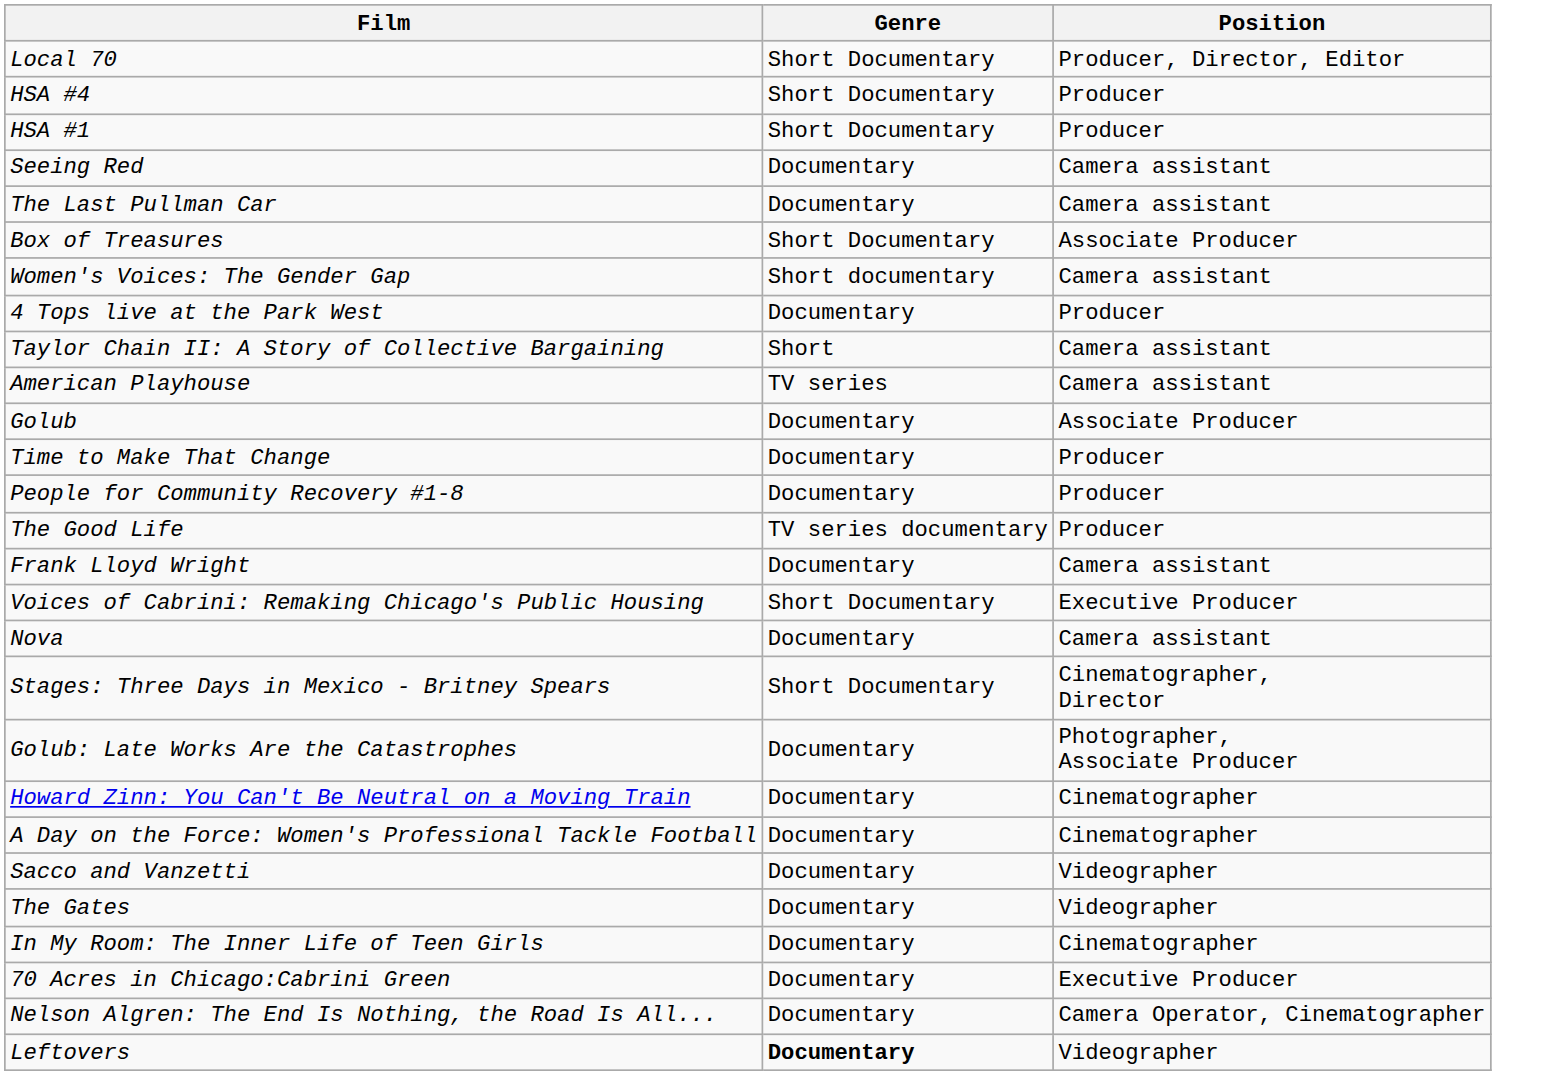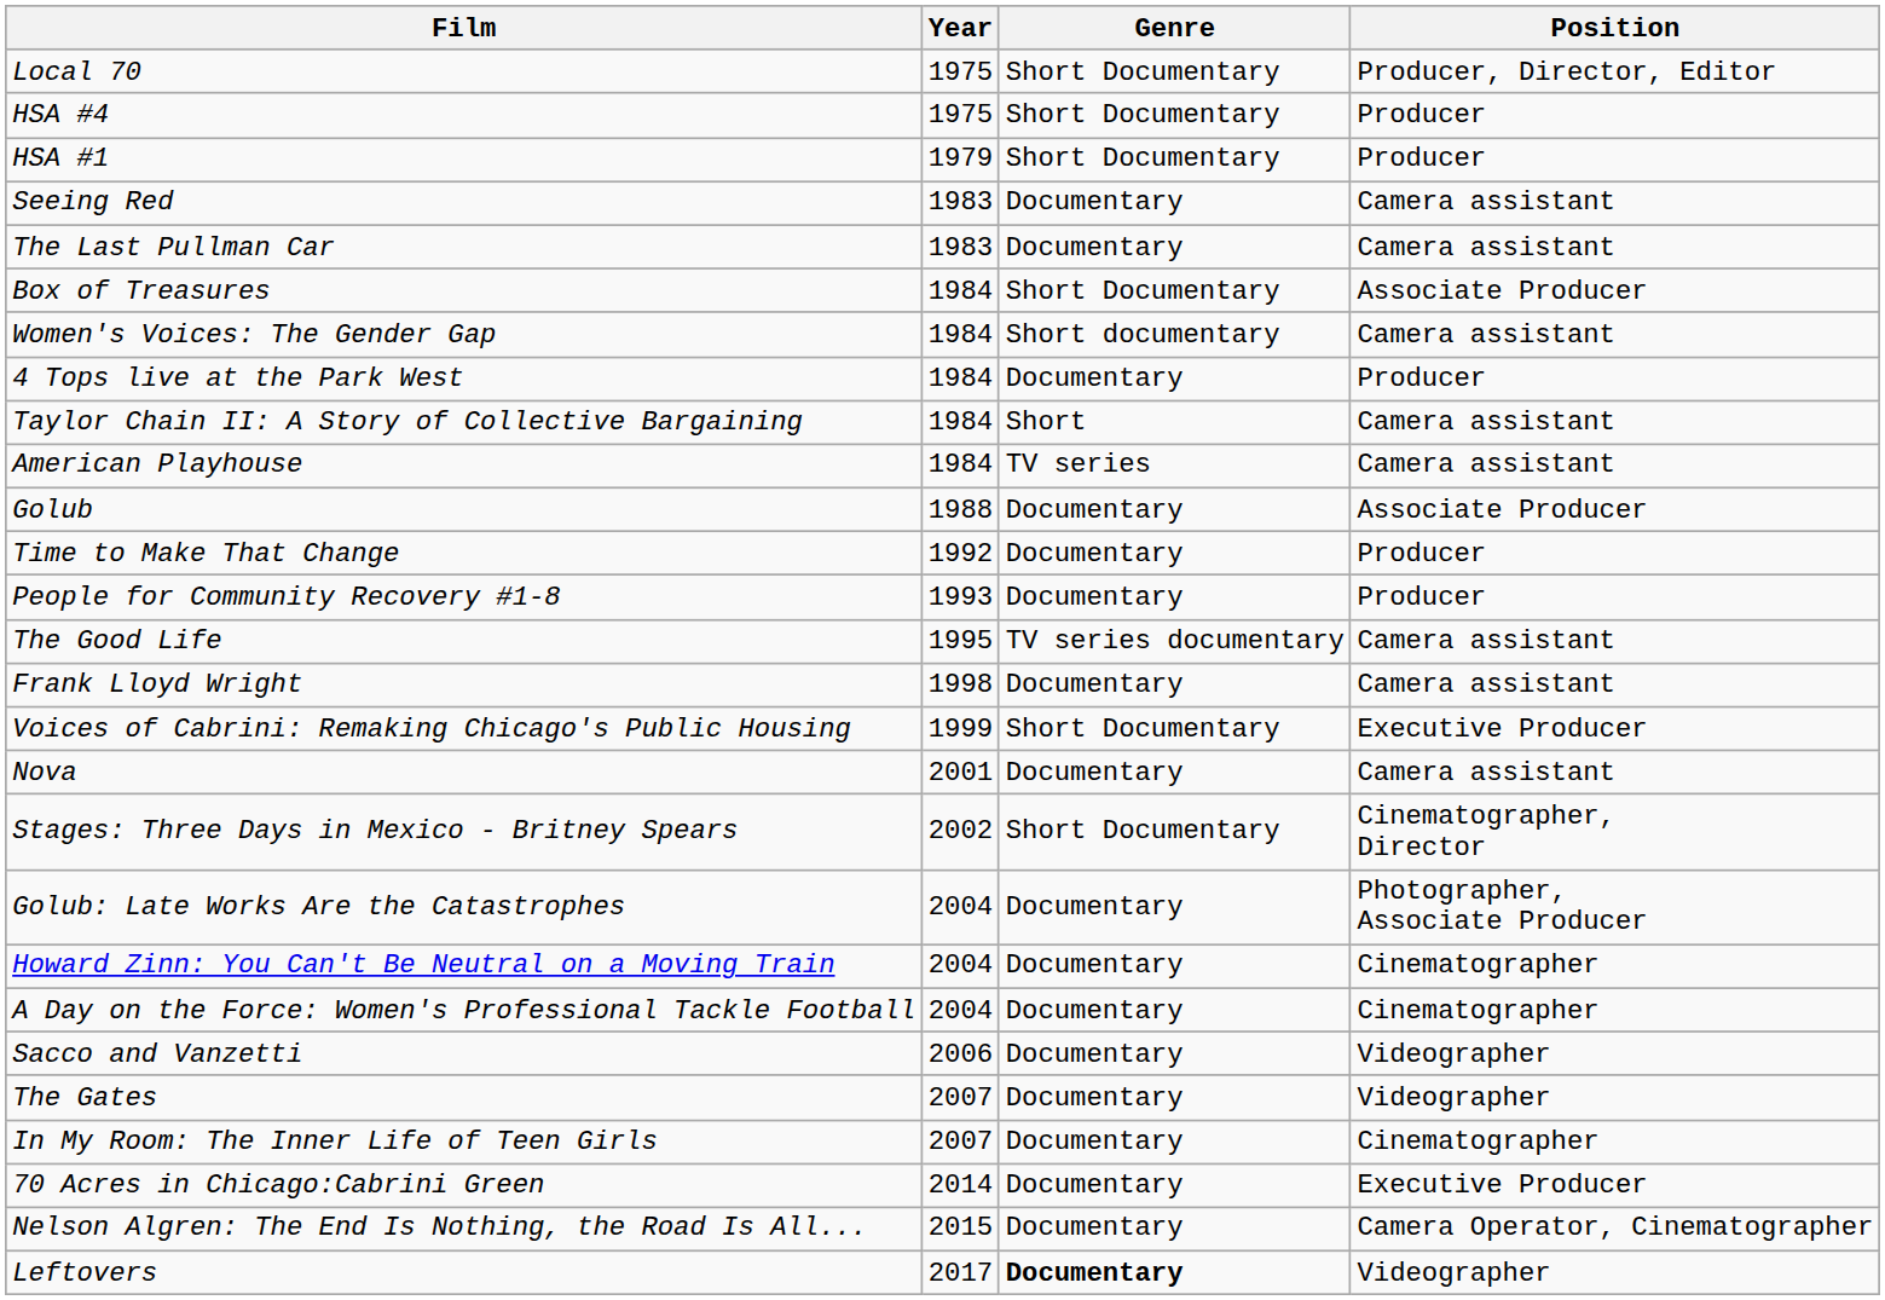 <table class="wikitable">
 <tr>
 <th>Film</th>
+<th>Year</th>
 <th>Genre</th>
 <th>Position</th>
 </tr>
 <tr>
 <td><em>Local 70</em></td>
+<td>1975</td>
 <td>Short Documentary</td>
 <td>Producer, Director, Editor</td>
 </tr>
 <tr>
 <td><em>HSA #4</em></td>
+<td>1975</td>
 <td>Short Documentary</td>
 <td>Producer</td>
 </tr>
 <tr>
 <td><em>HSA #1</em></td>
+<td>1979</td>
 <td>Short Documentary</td>
 <td>Producer</td>
 </tr>
 <tr>
 <td><em>Seeing Red</em></td>
+<td>1983</td>
 <td>Documentary</td>
 <td>Camera assistant</td>
 </tr>
 <tr>
 <td><em>The Last Pullman Car</em></td>
+<td>1983</td>
 <td>Documentary</td>
 <td>Camera assistant</td>
 </tr>
 <tr>
 <td><em>Box of Treasures</em></td>
+<td>1984</td>
 <td>Short Documentary</td>
 <td>Associate Producer</td>
 </tr>
 <tr>
 <td><em>Women's Voices: The Gender Gap</em></td>
+<td>1984</td>
 <td>Short documentary</td>
 <td>Camera assistant</td>
 </tr>
 <tr>
 <td><em>4 Tops live at the Park West</em></td>
+<td>1984</td>
 <td>Documentary</td>
 <td>Producer</td>
 </tr>
 <tr>
 <td><em>Taylor Chain II: A Story of Collective Bargaining</em></td>
+<td>1984</td>
 <td>Short</td>
 <td>Camera assistant</td>
 </tr>
 <tr>
 <td><em>American Playhouse</em></td>
+<td>1984</td>
 <td>TV series</td>
 <td>Camera assistant</td>
 </tr>
 <tr>
 <td><em>Golub</em></td>
+<td>1988</td>
 <td>Documentary</td>
 <td>Associate Producer</td>
 </tr>
 <tr>
 <td><em>Time to Make That Change</em></td>
+<td>1992</td>
 <td>Documentary</td>
 <td>Producer</td>
 </tr>
 <tr>
 <td><em>People for Community Recovery #1-8</em></td>
+<td>1993</td>
 <td>Documentary</td>
 <td>Producer</td>
 </tr>
 <tr>
 <td><em>The Good Life</em></td>
+<td>1995</td>
 <td>TV series documentary</td>
-<td>Producer</td>
+<td>Camera assistant</td>
 </tr>
 <tr>
 <td><em>Frank Lloyd Wright</em></td>
+<td>1998</td>
 <td>Documentary</td>
 <td>Camera assistant</td>
 </tr>
 <tr>
 <td><em>Voices of Cabrini: Remaking Chicago's Public Housing</em></td>
+<td>1999</td>
 <td>Short Documentary</td>
 <td>Executive Producer</td>
 </tr>
 <tr>
 <td><em>Nova</em></td>
+<td>2001</td>
 <td>Documentary</td>
 <td>Camera assistant</td>
 </tr>
 <tr>
 <td><em>Stages: Three Days in Mexico - Britney Spears</em></td>
+<td>2002</td>
 <td>Short Documentary</td>
 <td>Cinematographer,<br>Director</td>
 </tr>
 <tr>
 <td><em>Golub: Late Works Are the Catastrophes</em></td>
+<td>2004</td>
 <td>Documentary</td>
 <td>Photographer,<br>Associate Producer</td>
 </tr>
 <tr>
 <td><em><a href='#'>Howard Zinn: You Can't Be Neutral on a Moving Train</a></em></td>
+<td>2004</td>
 <td>Documentary</td>
 <td>Cinematographer</td>
 </tr>
 <tr>
 <td><em>A Day on the Force: Women's Professional Tackle Football</em></td>
+<td>2004</td>
 <td>Documentary</td>
 <td>Cinematographer</td>
 </tr>
 <tr>
 <td><em>Sacco and Vanzetti</em></td>
+<td>2006</td>
 <td>Documentary</td>
 <td>Videographer</td>
 </tr>
 <tr>
 <td><em>The Gates</em></td>
+<td>2007</td>
 <td>Documentary</td>
 <td>Videographer</td>
 </tr>
 <tr>
 <td><em>In My Room: The Inner Life of Teen Girls</em></td>
+<td>2007</td>
 <td>Documentary</td>
 <td>Cinematographer</td>
 </tr>
 <tr>
 <td><em>70 Acres in Chicago:Cabrini Green</em></td>
+<td>2014</td>
 <td>Documentary</td>
 <td>Executive Producer</td>
 </tr>
 <tr>
 <td><em>Nelson Algren: The End Is Nothing, the Road Is All...</em></td>
+<td>2015</td>
 <td>Documentary</td>
 <td>Camera Operator, Cinematographer</td>
 </tr>
 <tr>
 <td><em>Leftovers</em></td>
+<td>2017</td>
 <td><strong>Documentary</strong></td>
 <td>Videographer</td>
 </tr>
 </table>
